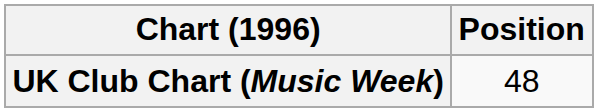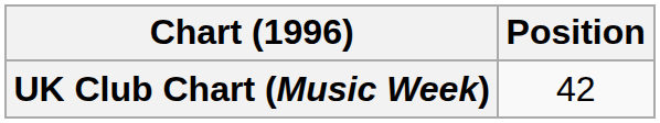 <table class="wikitable plainrowheaders" style="text-align:center">
 <tr>
 <th scope="col">Chart (1996)</th>
 <th scope="col">Position</th>
 </tr>
 <tr>
 <th scope="row">UK Club Chart (<em>Music Week</em>)</th>
-<td>48</td>
+<td>42</td>
 </tr>
 <tr>
 </tr>
 </table>
